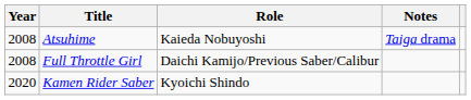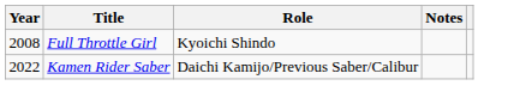 <table class="wikitable sortable">
 <tr>
 <th>Year</th>
 <th>Title</th>
 <th>Role</th>
 <th class="unsortable">Notes</th>
 <th class="unsortable"></th>
 </tr>
 <tr>
 <td>2008</td>
-<td><em><a href='#'>Atsuhime</a></em></td>
-<td>Kaieda Nobuyoshi</td>
-<td><a href='#'><em>Taiga</em> drama</a></td>
+<td><em><a href='#'>Full Throttle Girl</a></em></td>
+<td>Kyoichi Shindo</td>
+<td></td>
 <td></td>
 </tr>
 <tr>
-<td>2008</td>
-<td><em><a href='#'>Full Throttle Girl</a></em></td>
+<td>2022</td>
+<td><em><a href='#'>Kamen Rider Saber</a></em></td>
 <td>Daichi Kamijo/Previous Saber/Calibur</td>
 <td></td>
 <td></td>
 </tr>
-<tr>
-<td>2020</td>
-<td><em><a href='#'>Kamen Rider Saber</a></em></td>
-<td>Kyoichi Shindo</td>
-<td></td>
-<td></td>
-</tr>
 </table>
